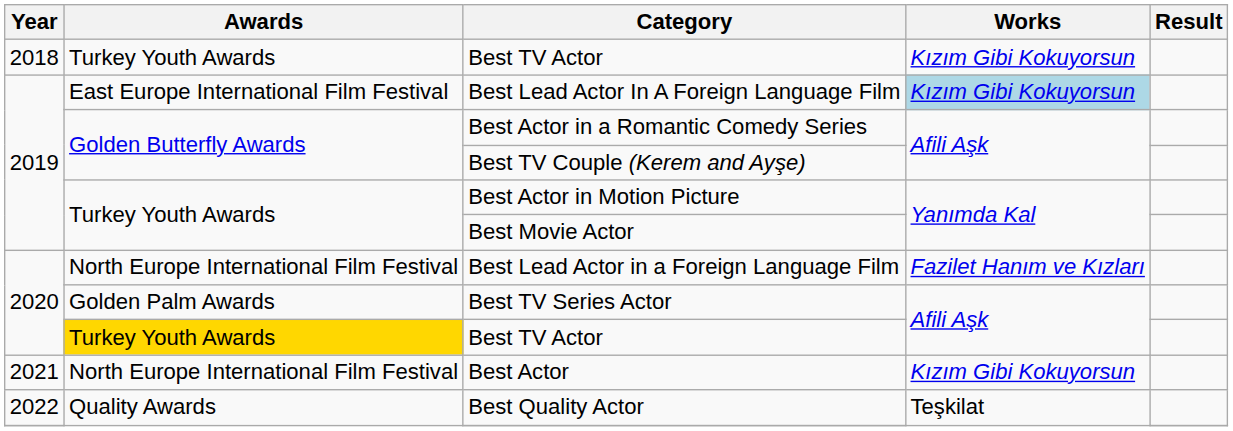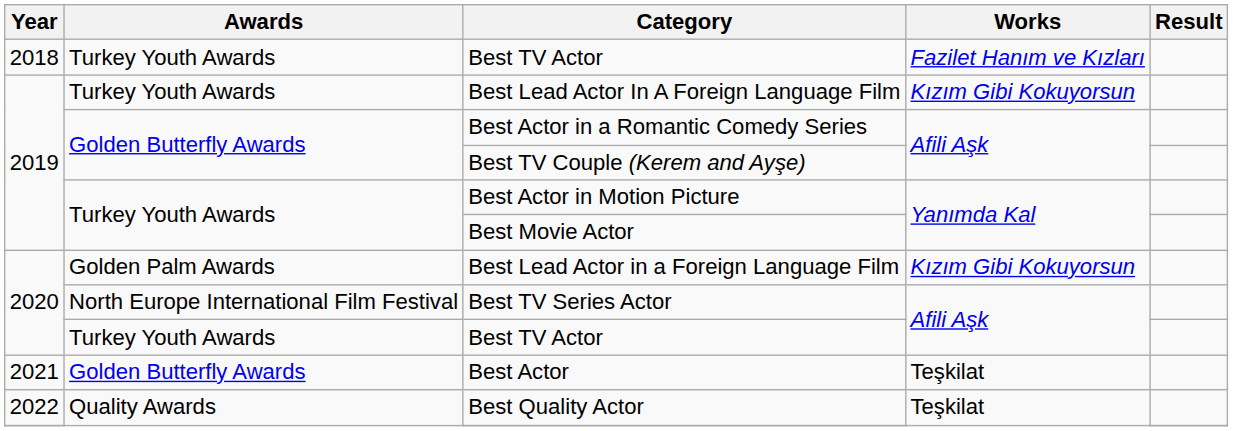 <table class="wikitable">
 <tr>
 <th>Year</th>
 <th>Awards</th>
 <th>Category</th>
 <th>Works</th>
 <th>Result</th>
 </tr>
 <tr>
 <td rowspan="1">2018</td>
 <td>Turkey Youth Awards</td>
 <td colspan="1">Best TV Actor</td>
-<td><em><a href='#'>Kızım Gibi Kokuyorsun</a></em></td>
+<td><em><a href='#'>Fazilet Hanım ve Kızları</a></em></td>
 <td></td>
 </tr>
 <tr>
 <td rowspan="5">2019</td>
-<td>East Europe International Film Festival</td>
+<td>Turkey Youth Awards</td>
 <td>Best Lead Actor In A Foreign Language Film</td>
-<td style="background: lightblue;"><em><a href='#'>Kızım Gibi Kokuyorsun</a></em></td>
+<td><em><a href='#'>Kızım Gibi Kokuyorsun</a></em></td>
 <td></td>
 </tr>
 <tr>
 <td rowspan="2"><a href='#'>Golden Butterfly Awards</a></td>
 <td>Best Actor in a Romantic Comedy Series</td>
 <td rowspan="2"><em><a href='#'>Afili Aşk</a></em></td>
 <td></td>
 </tr>
 <tr>
 <td>Best TV Couple <em>(Kerem and Ayşe)</em></td>
 <td></td>
 </tr>
 <tr>
 <td rowspan="2">Turkey Youth Awards</td>
 <td>Best Actor in Motion Picture</td>
 <td rowspan="2"><em><a href='#'>Yanımda Kal</a></em></td>
 <td></td>
 </tr>
 <tr>
 <td>Best Movie Actor</td>
 <td></td>
 </tr>
 <tr>
 <td rowspan="3">2020</td>
-<td>North Europe International Film Festival</td>
+<td>Golden Palm Awards</td>
 <td>Best Lead Actor in a Foreign Language Film</td>
-<td><em><a href='#'>Fazilet Hanım ve Kızları</a></em></td>
+<td><em><a href='#'>Kızım Gibi Kokuyorsun</a></em></td>
 <td></td>
 </tr>
 <tr>
-<td>Golden Palm Awards</td>
+<td>North Europe International Film Festival</td>
 <td>Best TV Series Actor</td>
 <td rowspan="2"><em><a href='#'>Afili Aşk</a></em></td>
 <td></td>
 </tr>
 <tr>
-<td style="background: gold;">Turkey Youth Awards</td>
+<td>Turkey Youth Awards</td>
 <td>Best TV Actor</td>
 <td></td>
 </tr>
 <tr>
 <td>2021</td>
-<td>North Europe International Film Festival</td>
+<td><a href='#'>Golden Butterfly Awards</a></td>
 <td>Best Actor</td>
-<td><em><a href='#'>Kızım Gibi Kokuyorsun</a></em></td>
+<td>Teşkilat</td>
 <td></td>
 </tr>
 <tr>
 <td>2022</td>
 <td rowspan="2">Quality Awards</td>
 <td>Best Quality Actor</td>
 <td rowspan="2">Teşkilat</td>
 <td></td>
 </tr>
 <tr>
 </tr>
 </table>
